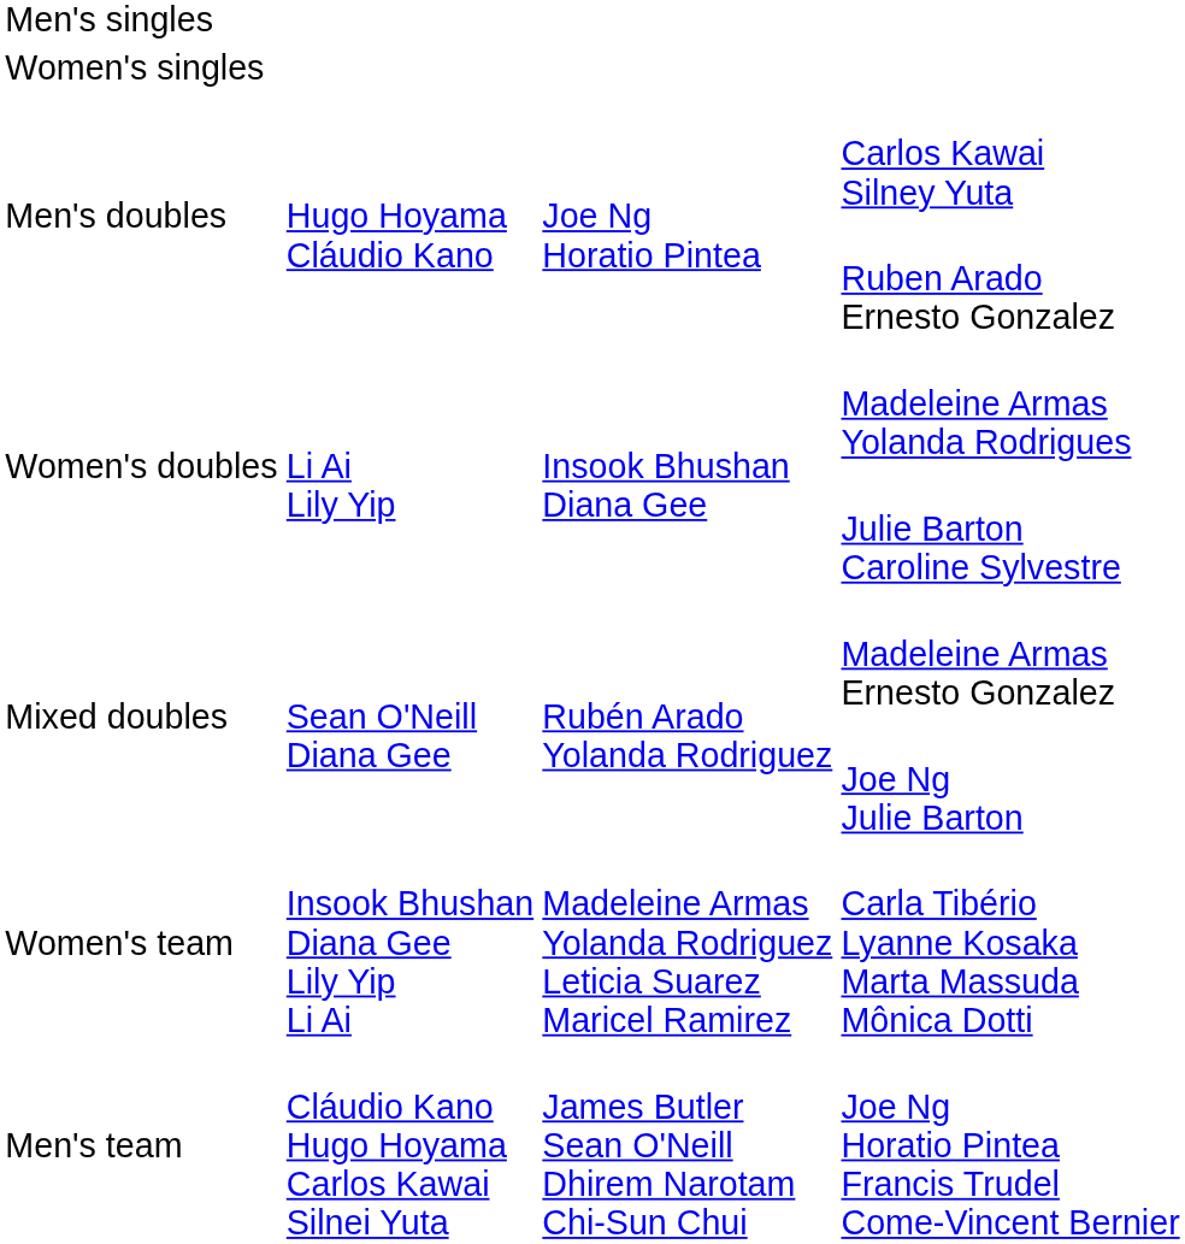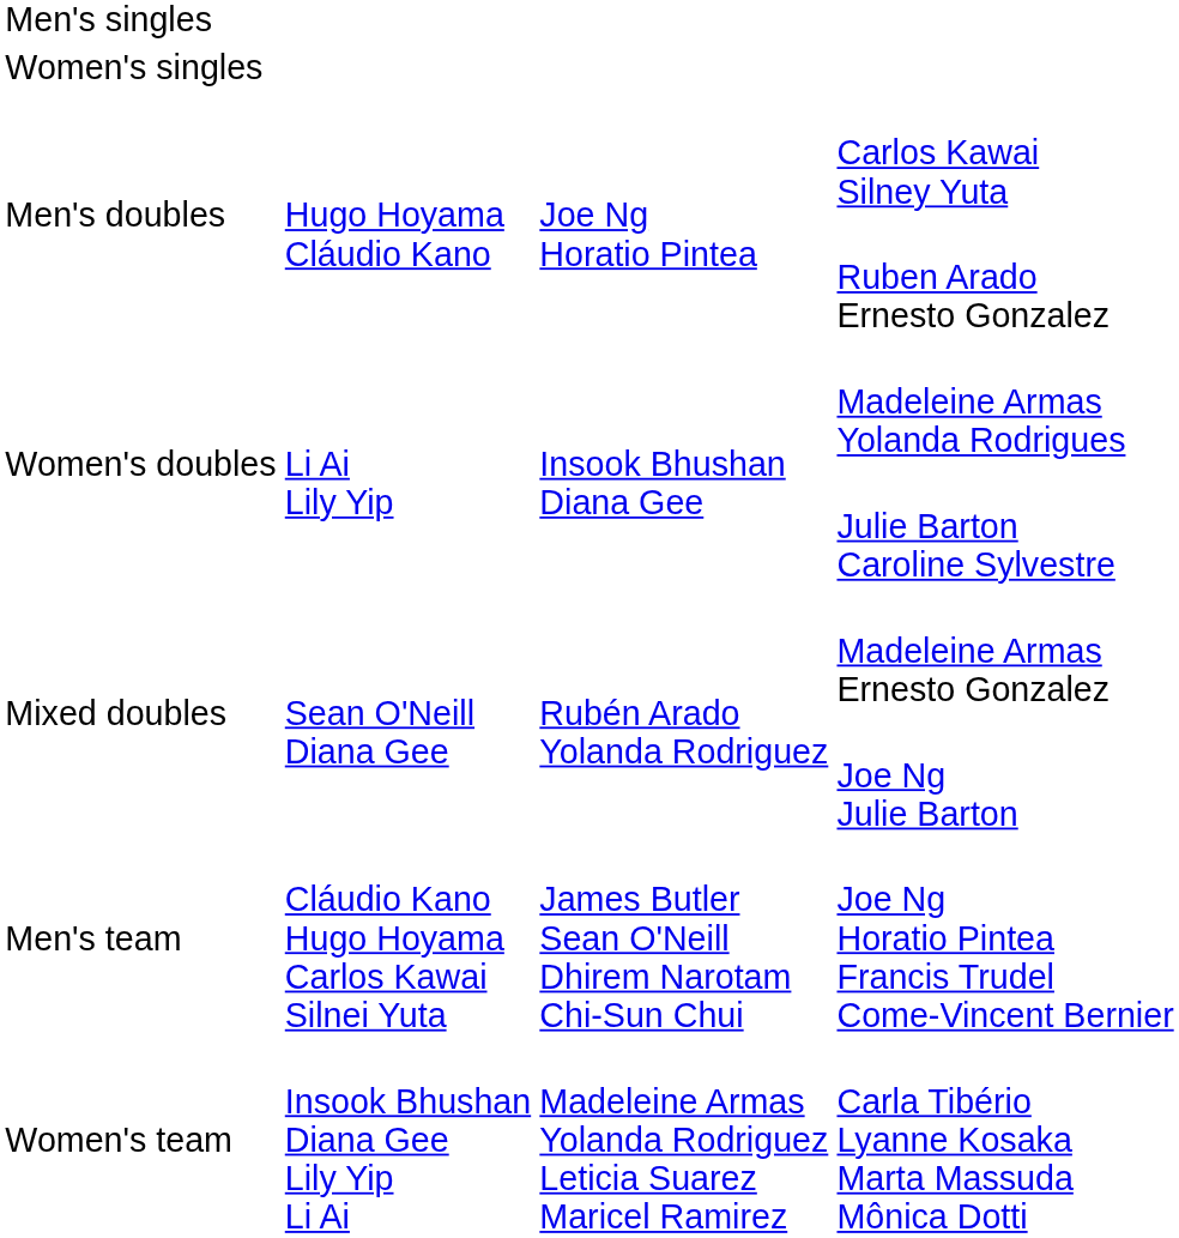 <table>
 <tr>
 <td rowspan=2>Men's singles<br></td>
 <td rowspan=2></td>
 <td rowspan=2></td>
 <td></td>
 </tr>
 <tr>
 <td></td>
 </tr>
 <tr>
 <td rowspan=2>Women's singles<br></td>
 <td rowspan=2></td>
 <td rowspan=2></td>
 <td></td>
 </tr>
 <tr>
 <td></td>
 </tr>
 <tr>
 <td rowspan=2>Men's doubles<br></td>
 <td rowspan=2><br><a href='#'>Hugo Hoyama</a><br><a href='#'>Cláudio Kano</a></td>
 <td rowspan=2><br><a href='#'>Joe Ng</a><br><a href='#'>Horatio Pintea</a></td>
 <td><br><a href='#'>Carlos Kawai</a><br><a href='#'>Silney Yuta</a></td>
 </tr>
 <tr>
 <td><br><a href='#'>Ruben Arado</a><br>Ernesto Gonzalez</td>
 </tr>
 <tr>
 <td rowspan=2>Women's doubles<br></td>
 <td rowspan=2><br><a href='#'>Li Ai</a><br><a href='#'>Lily Yip</a></td>
 <td rowspan=2><br><a href='#'>Insook Bhushan</a><br><a href='#'>Diana Gee</a></td>
 <td><br><a href='#'>Madeleine Armas</a><br><a href='#'>Yolanda Rodrigues</a></td>
 </tr>
 <tr>
 <td><br><a href='#'>Julie Barton</a><br><a href='#'>Caroline Sylvestre</a></td>
 </tr>
 <tr>
 <td rowspan=2>Mixed doubles<br></td>
 <td rowspan=2><br><a href='#'>Sean O'Neill</a><br><a href='#'>Diana Gee</a></td>
 <td rowspan=2><br><a href='#'>Rubén Arado</a><br><a href='#'>Yolanda Rodriguez</a></td>
 <td><br><a href='#'>Madeleine Armas</a><br>Ernesto Gonzalez</td>
 </tr>
 <tr>
 <td><br><a href='#'>Joe Ng</a><br><a href='#'>Julie Barton</a></td>
 </tr>
 <tr>
+<td>Men's team<br></td>
+<td><br><a href='#'>Cláudio Kano</a><br><a href='#'>Hugo Hoyama</a><br><a href='#'>Carlos Kawai</a><br><a href='#'>Silnei Yuta</a></td>
+<td><br><a href='#'>James Butler</a><br><a href='#'>Sean O'Neill</a><br><a href='#'>Dhirem Narotam</a><br><a href='#'>Chi-Sun Chui</a></td>
+<td><br><a href='#'>Joe Ng</a><br><a href='#'>Horatio Pintea</a><br><a href='#'>Francis Trudel</a><br><a href='#'>Come-Vincent Bernier</a></td>
+</tr>
+<tr>
 <td>Women's team<br></td>
 <td><br><a href='#'>Insook Bhushan</a><br><a href='#'>Diana Gee</a><br><a href='#'>Lily Yip</a><br><a href='#'>Li Ai</a></td>
 <td><br><a href='#'>Madeleine Armas</a><br><a href='#'>Yolanda Rodriguez</a><br><a href='#'>Leticia Suarez</a><br><a href='#'>Maricel Ramirez</a></td>
 <td><br><a href='#'>Carla Tibério</a><br><a href='#'>Lyanne Kosaka</a><br><a href='#'>Marta Massuda</a><br><a href='#'>Mônica Dotti</a></td>
 </tr>
-<tr>
-<td>Men's team<br></td>
-<td><br><a href='#'>Cláudio Kano</a><br><a href='#'>Hugo Hoyama</a><br><a href='#'>Carlos Kawai</a><br><a href='#'>Silnei Yuta</a></td>
-<td><br><a href='#'>James Butler</a><br><a href='#'>Sean O'Neill</a><br><a href='#'>Dhirem Narotam</a><br><a href='#'>Chi-Sun Chui</a></td>
-<td><br><a href='#'>Joe Ng</a><br><a href='#'>Horatio Pintea</a><br><a href='#'>Francis Trudel</a><br><a href='#'>Come-Vincent Bernier</a></td>
-</tr>
 </table>
